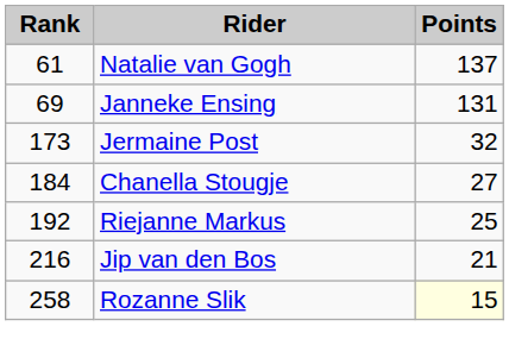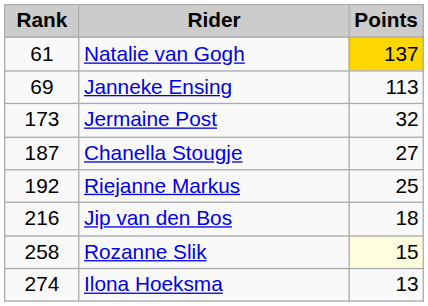 <table class="wikitable alternance" style="text-align:center;">
 <tr>
 <th scope="col" style="background-color:#CCCCCC; width:50px;">Rank</th>
 <th scope="col" style="background-color:#CCCCCC; width:200px;">Rider</th>
 <th scope="col" style="background-color:#CCCCCC; width:50px;">Points</th>
 </tr>
 <tr>
 <td>61</td>
 <td align=left> <a href='#'>Natalie van Gogh</a></td>
-<td align=right>137</td>
+<td align=right style="background: gold;">137</td>
 </tr>
 <tr>
 <td>69</td>
 <td align=left> <a href='#'>Janneke Ensing</a></td>
-<td align=right>131</td>
+<td align=right>113</td>
 </tr>
 <tr>
 <td>173</td>
 <td align=left> <a href='#'>Jermaine Post</a></td>
 <td align=right>32</td>
 </tr>
 <tr>
-<td>184</td>
+<td>187</td>
 <td align=left> <a href='#'>Chanella Stougje</a></td>
 <td align=right>27</td>
 </tr>
 <tr>
 <td>192</td>
 <td align=left> <a href='#'>Riejanne Markus</a></td>
 <td align=right>25</td>
 </tr>
 <tr>
 <td>216</td>
 <td align=left> <a href='#'>Jip van den Bos</a></td>
-<td align=right>21</td>
+<td align=right>18</td>
 </tr>
 <tr>
 <td>258</td>
 <td align=left> <a href='#'>Rozanne Slik</a></td>
 <td align=right style="background: lightyellow;">15</td>
 </tr>
+<tr>
+<td>274</td>
+<td align=left> <a href='#'>Ilona Hoeksma</a></td>
+<td align=right>13</td>
+</tr>
 </table>
